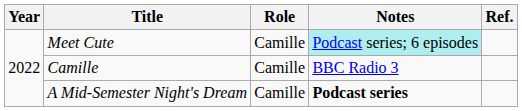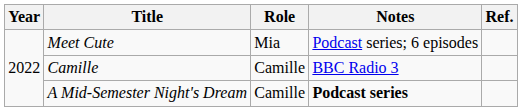 <table class="wikitable sortable">
 <tr>
 <th>Year</th>
 <th>Title</th>
 <th>Role</th>
 <th class="unsortable">Notes</th>
 <th>Ref.</th>
 </tr>
 <tr>
 <td rowspan="3">2022</td>
 <td><em>Meet Cute</em></td>
-<td>Camille</td>
-<td style="background: paleturquoise;"><a href='#'>Podcast</a> series; 6 episodes</td>
+<td>Mia</td>
+<td><a href='#'>Podcast</a> series; 6 episodes</td>
 <td></td>
 </tr>
 <tr>
 <td><em>Camille</em></td>
 <td>Camille</td>
 <td><a href='#'>BBC Radio 3</a></td>
 <td></td>
 </tr>
 <tr>
 <td><em>A Mid-Semester Night's Dream</em></td>
 <td>Camille</td>
 <td><strong>Podcast series</strong></td>
 <td></td>
 </tr>
 </table>
